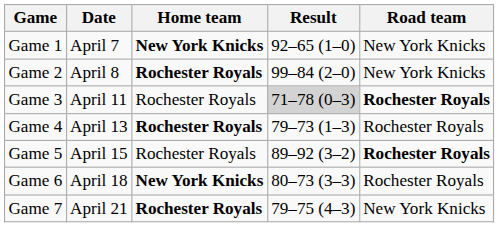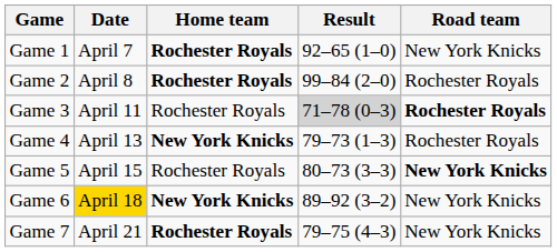 <table class="wikitable">
 <tr>
 <th>Game</th>
 <th>Date</th>
 <th>Home team</th>
 <th>Result</th>
 <th>Road team</th>
 </tr>
 <tr>
 <td>Game 1</td>
 <td>April 7</td>
-<td><strong>New York Knicks</strong></td>
+<td><strong>Rochester Royals</strong></td>
 <td>92–65 (1–0)</td>
 <td>New York Knicks</td>
 </tr>
 <tr>
 <td>Game 2</td>
 <td>April 8</td>
 <td><strong>Rochester Royals</strong></td>
 <td>99–84 (2–0)</td>
-<td>New York Knicks</td>
+<td>Rochester Royals</td>
 </tr>
 <tr>
 <td>Game 3</td>
 <td>April 11</td>
 <td>Rochester Royals</td>
 <td style="background: lightgrey;">71–78 (0–3)</td>
 <td><strong>Rochester Royals</strong></td>
 </tr>
 <tr>
 <td>Game 4</td>
 <td>April 13</td>
-<td><strong>Rochester Royals</strong></td>
+<td><strong>New York Knicks</strong></td>
 <td>79–73 (1–3)</td>
 <td>Rochester Royals</td>
 </tr>
 <tr>
 <td>Game 5</td>
 <td>April 15</td>
 <td>Rochester Royals</td>
-<td>89–92 (3–2)</td>
-<td><strong>Rochester Royals</strong></td>
+<td>80–73 (3–3)</td>
+<td><strong>New York Knicks</strong></td>
 </tr>
 <tr>
 <td>Game 6</td>
-<td>April 18</td>
+<td style="background: gold;">April 18</td>
 <td><strong>New York Knicks</strong></td>
-<td>80–73 (3–3)</td>
-<td>Rochester Royals</td>
+<td>89–92 (3–2)</td>
+<td>New York Knicks</td>
 </tr>
 <tr>
 <td>Game 7</td>
 <td>April 21</td>
 <td><strong>Rochester Royals</strong></td>
 <td>79–75 (4–3)</td>
 <td>New York Knicks</td>
 </tr>
 </table>
